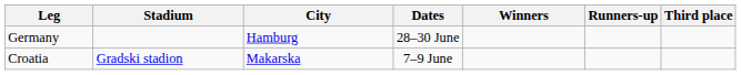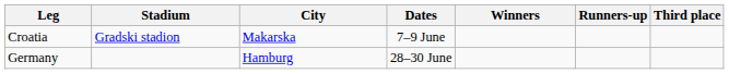 <table class="wikitable sortable">
 <tr>
 <th style="width:6em;">Leg</th>
 <th style="width:10.5em;">Stadium</th>
 <th style="width:10.5em;">City</th>
 <th>Dates</th>
 <th style="width:8.5em;">Winners</th>
 <th>Runners-up</th>
 <th>Third place</th>
 </tr>
 <tr>
+<td>Croatia</td>
+<td><a href='#'>Gradski stadion</a></td>
+<td><a href='#'>Makarska</a></td>
+<td align="center">7–9 June</td>
+<td></td>
+<td></td>
+<td></td>
+</tr>
+<tr>
 <td>Germany</td>
 <td></td>
 <td><a href='#'>Hamburg</a></td>
 <td align="center">28–30 June</td>
 <td></td>
 <td></td>
 <td></td>
 </tr>
-<tr>
-<td>Croatia</td>
-<td><a href='#'>Gradski stadion</a></td>
-<td><a href='#'>Makarska</a></td>
-<td align="center">7–9 June</td>
-<td></td>
-<td></td>
-<td></td>
-</tr>
 </table>
